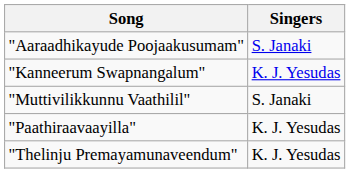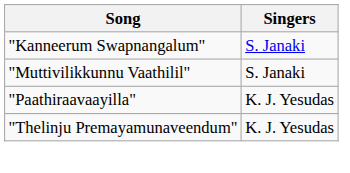 <table class="wikitable" style="font-size:95%;">
 <tr>
 <th>Song</th>
 <th>Singers</th>
 </tr>
 <tr>
-<td>"Aaraadhikayude Poojaakusumam"</td>
+<td>"Kanneerum Swapnangalum"</td>
 <td><a href='#'>S. Janaki</a></td>
-</tr>
-<tr>
-<td>"Kanneerum Swapnangalum"</td>
-<td><a href='#'>K. J. Yesudas</a></td>
 </tr>
 <tr>
 <td>"Muttivilikkunnu Vaathilil"</td>
 <td>S. Janaki</td>
 </tr>
 <tr>
 <td>"Paathiraavaayilla"</td>
 <td>K. J. Yesudas</td>
 </tr>
 <tr>
 <td>"Thelinju Premayamunaveendum"</td>
 <td>K. J. Yesudas</td>
 </tr>
 </table>
